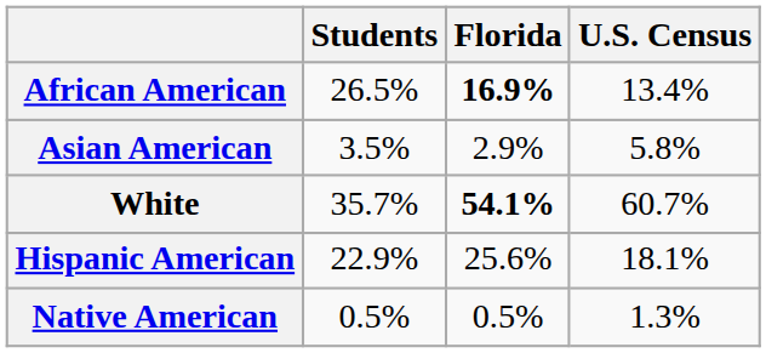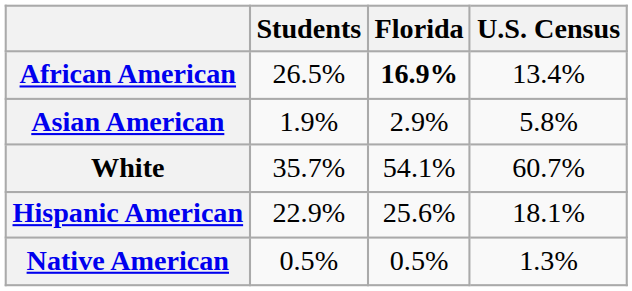 <table style="text-align:center; float:right; font-size:85%; margin-left:2em; margin:10px" class="wikitable">
 <tr>
 <th></th>
 <th>Students</th>
 <th>Florida</th>
 <th>U.S. Census</th>
 </tr>
 <tr>
 <th><a href='#'>African American</a></th>
 <td>26.5%</td>
 <td><strong>16.9%</strong></td>
 <td>13.4%</td>
 </tr>
 <tr>
 <th><a href='#'>Asian American</a></th>
-<td>3.5%</td>
+<td>1.9%</td>
 <td>2.9%</td>
 <td>5.8%</td>
 </tr>
 <tr>
 <th>White</th>
 <td>35.7%</td>
-<td><strong>54.1%</strong></td>
+<td>54.1%</td>
 <td>60.7%</td>
 </tr>
 <tr>
 <th><a href='#'>Hispanic American</a></th>
 <td>22.9%</td>
 <td>25.6%</td>
 <td>18.1%</td>
 </tr>
 <tr>
 <th><a href='#'>Native American</a></th>
 <td>0.5%</td>
 <td>0.5%</td>
 <td>1.3%</td>
 </tr>
 </table>
